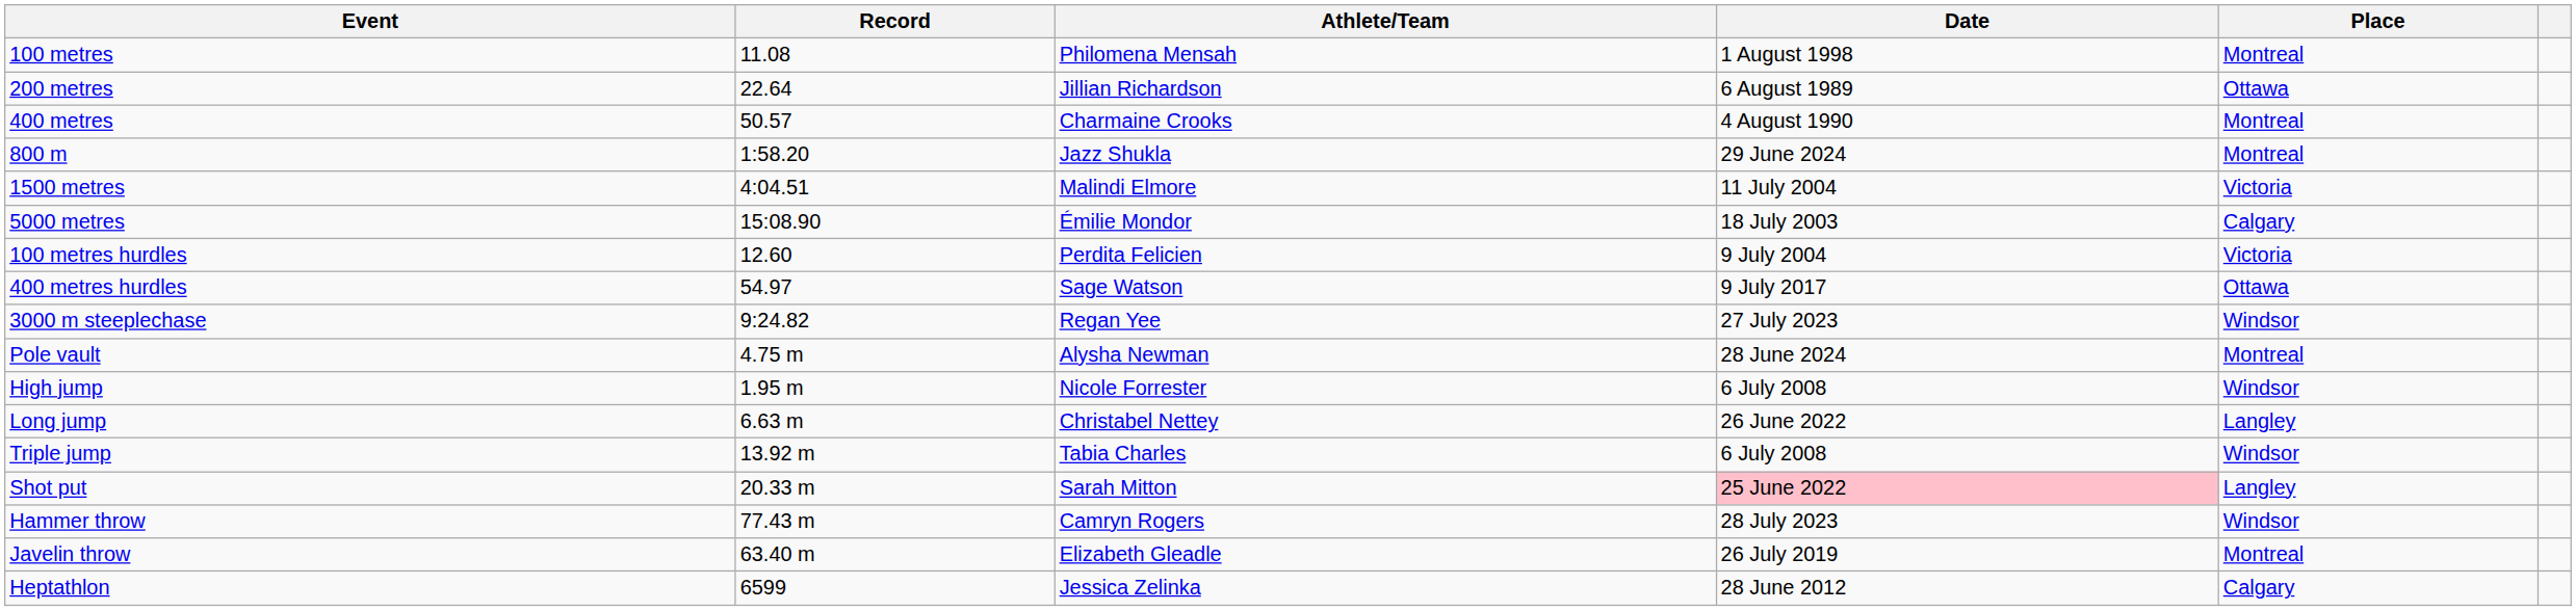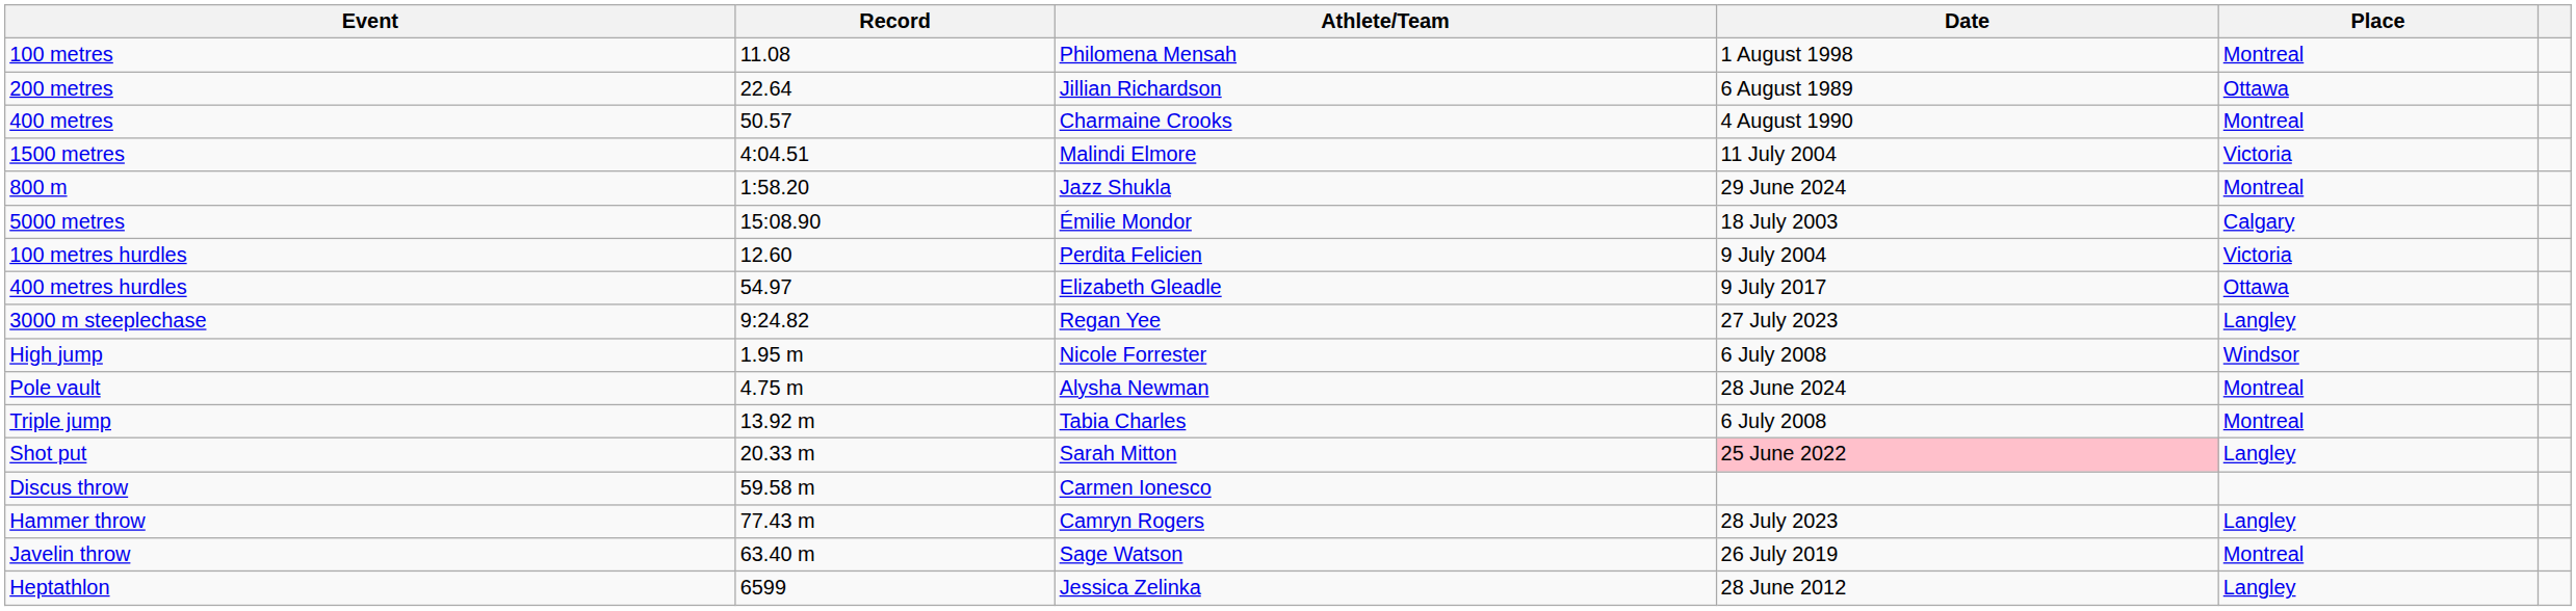 <table class="wikitable" style="font-size:98%; width: 98%;">
 <tr>
 <th>Event</th>
 <th>Record</th>
 <th>Athlete/Team</th>
 <th>Date</th>
 <th>Place</th>
 <th></th>
 </tr>
 <tr>
 <td><a href='#'>100 metres</a></td>
 <td>11.08</td>
 <td><a href='#'>Philomena Mensah</a></td>
 <td>1 August 1998</td>
 <td><a href='#'>Montreal</a></td>
 <td></td>
 </tr>
 <tr>
 <td><a href='#'>200 metres</a></td>
 <td>22.64</td>
 <td><a href='#'>Jillian Richardson</a></td>
 <td>6 August 1989</td>
 <td><a href='#'>Ottawa</a></td>
 <td></td>
 </tr>
 <tr>
 <td><a href='#'>400 metres</a></td>
 <td>50.57</td>
 <td><a href='#'>Charmaine Crooks</a></td>
 <td>4 August 1990</td>
 <td><a href='#'>Montreal</a></td>
 <td></td>
 </tr>
 <tr>
+<td><a href='#'>1500 metres</a></td>
+<td>4:04.51</td>
+<td><a href='#'>Malindi Elmore</a></td>
+<td>11 July 2004</td>
+<td><a href='#'>Victoria</a></td>
+<td></td>
+</tr>
+<tr>
 <td><a href='#'>800 m</a></td>
 <td>1:58.20</td>
 <td><a href='#'>Jazz Shukla</a></td>
 <td>29 June 2024</td>
 <td><a href='#'>Montreal</a></td>
-<td></td>
-</tr>
-<tr>
-<td><a href='#'>1500 metres</a></td>
-<td>4:04.51</td>
-<td><a href='#'>Malindi Elmore</a></td>
-<td>11 July 2004</td>
-<td><a href='#'>Victoria</a></td>
 <td></td>
 </tr>
 <tr>
 <td><a href='#'>5000 metres</a></td>
 <td>15:08.90</td>
 <td><a href='#'>Émilie Mondor</a></td>
 <td>18 July 2003</td>
 <td><a href='#'>Calgary</a></td>
 <td></td>
 </tr>
 <tr>
 <td><a href='#'>100 metres hurdles</a></td>
 <td>12.60</td>
 <td><a href='#'>Perdita Felicien</a></td>
 <td>9 July 2004</td>
 <td><a href='#'>Victoria</a></td>
 <td></td>
 </tr>
 <tr>
 <td><a href='#'>400 metres hurdles</a></td>
 <td>54.97</td>
-<td><a href='#'>Sage Watson</a></td>
+<td><a href='#'>Elizabeth Gleadle</a></td>
 <td>9 July 2017</td>
 <td><a href='#'>Ottawa</a></td>
 <td></td>
 </tr>
 <tr>
 <td><a href='#'>3000 m steeplechase</a></td>
 <td>9:24.82</td>
 <td><a href='#'>Regan Yee</a></td>
 <td>27 July 2023</td>
+<td><a href='#'>Langley</a></td>
+<td></td>
+</tr>
+<tr>
+<td><a href='#'>High jump</a></td>
+<td>1.95 m</td>
+<td><a href='#'>Nicole Forrester</a></td>
+<td>6 July 2008</td>
 <td><a href='#'>Windsor</a></td>
 <td></td>
 </tr>
 <tr>
 <td><a href='#'>Pole vault</a></td>
 <td>4.75 m</td>
 <td><a href='#'>Alysha Newman</a></td>
 <td>28 June 2024</td>
 <td><a href='#'>Montreal</a></td>
 <td></td>
 </tr>
 <tr>
-<td><a href='#'>High jump</a></td>
-<td>1.95 m</td>
-<td><a href='#'>Nicole Forrester</a></td>
-<td>6 July 2008</td>
-<td><a href='#'>Windsor</a></td>
-<td></td>
-</tr>
-<tr>
-<td><a href='#'>Long jump</a></td>
-<td>6.63 m</td>
-<td><a href='#'>Christabel Nettey</a></td>
-<td>26 June 2022</td>
-<td><a href='#'>Langley</a></td>
-<td></td>
-</tr>
-<tr>
 <td><a href='#'>Triple jump</a></td>
 <td>13.92 m</td>
 <td><a href='#'>Tabia Charles</a></td>
 <td>6 July 2008</td>
-<td><a href='#'>Windsor</a></td>
+<td><a href='#'>Montreal</a></td>
 <td></td>
 </tr>
 <tr>
 <td><a href='#'>Shot put</a></td>
 <td>20.33 m </td>
 <td><a href='#'>Sarah Mitton</a></td>
 <td style="background: pink;">25 June 2022</td>
 <td><a href='#'>Langley</a></td>
 <td></td>
 </tr>
 <tr>
+<td><a href='#'>Discus throw</a></td>
+<td>59.58 m</td>
+<td><a href='#'>Carmen Ionesco</a></td>
+<td></td>
+<td></td>
+<td></td>
+</tr>
+<tr>
 <td><a href='#'>Hammer throw</a></td>
 <td>77.43 m</td>
 <td><a href='#'>Camryn Rogers</a></td>
 <td>28 July 2023</td>
-<td><a href='#'>Windsor</a></td>
+<td><a href='#'>Langley</a></td>
 <td></td>
 </tr>
 <tr>
 <td><a href='#'>Javelin throw</a></td>
 <td>63.40 m</td>
-<td><a href='#'>Elizabeth Gleadle</a></td>
+<td><a href='#'>Sage Watson</a></td>
 <td>26 July 2019</td>
 <td><a href='#'>Montreal</a></td>
 <td></td>
 </tr>
 <tr>
 <td><a href='#'>Heptathlon</a></td>
 <td>6599</td>
 <td><a href='#'>Jessica Zelinka</a></td>
 <td>28 June 2012</td>
-<td><a href='#'>Calgary</a></td>
+<td><a href='#'>Langley</a></td>
 <td></td>
 </tr>
 </table>
